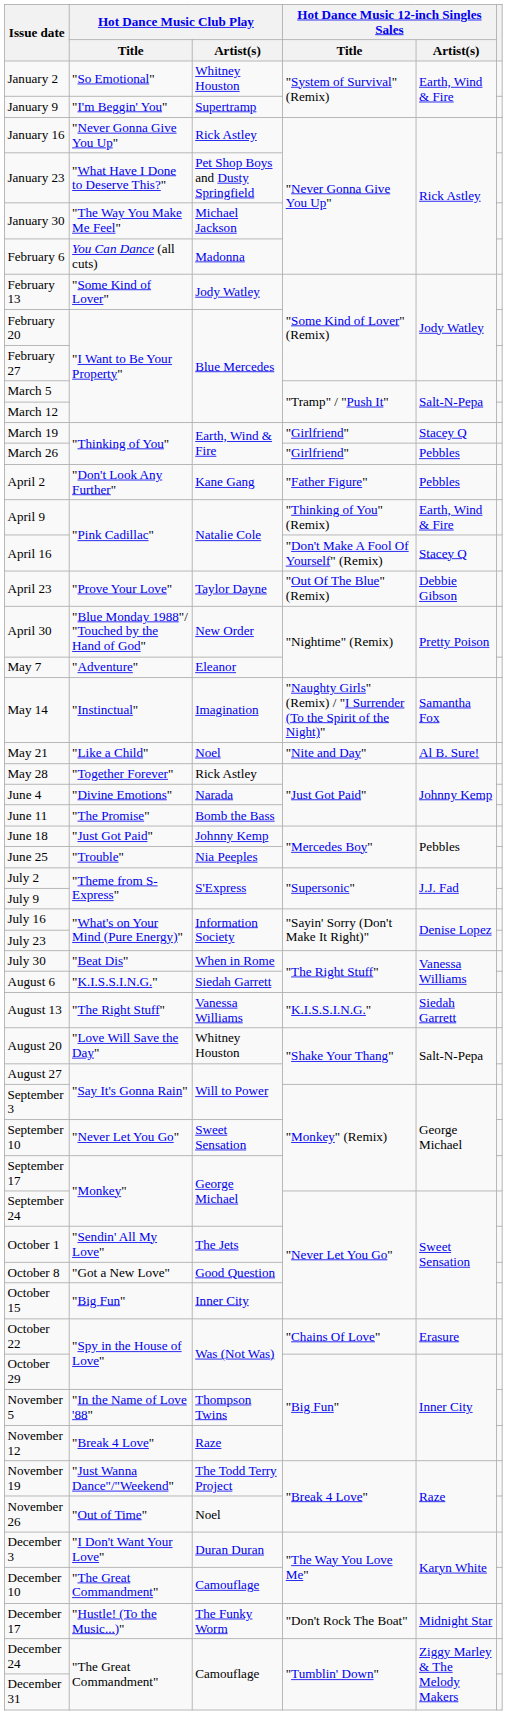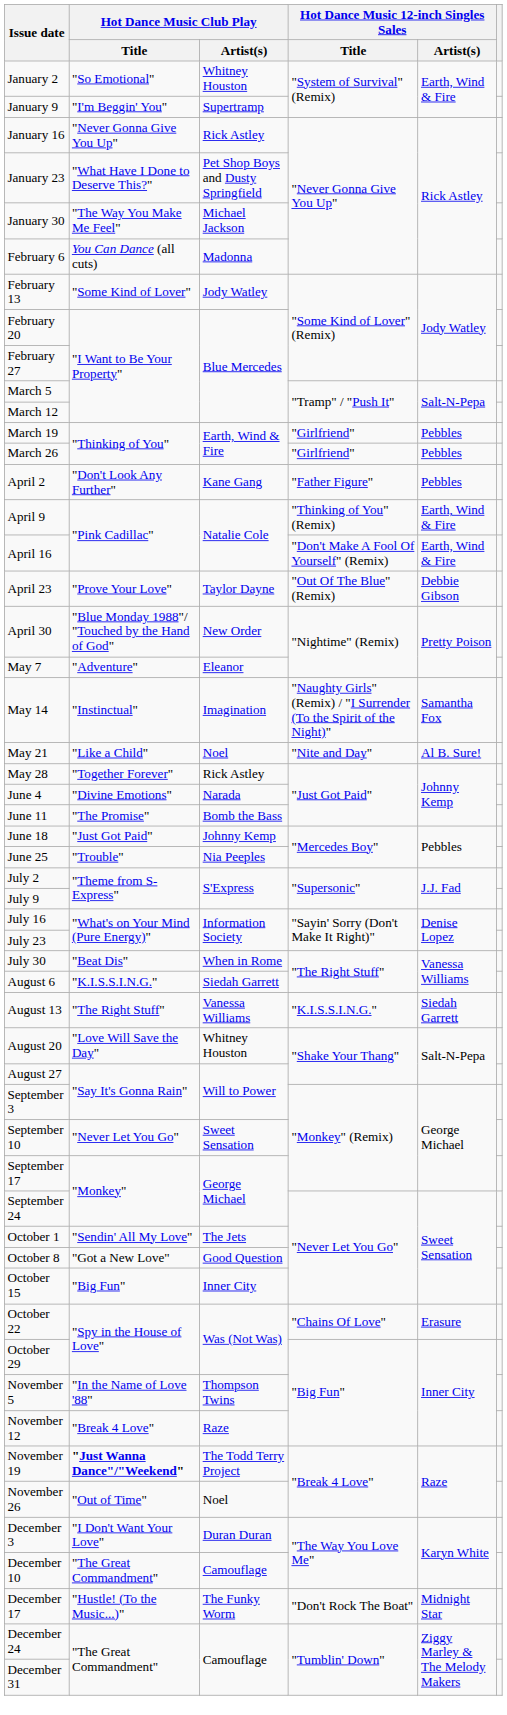 <table class="wikitable sortable plainrowheaders">
 <tr>
 <th scope=col rowspan=2>Issue date</th>
 <th scope=colgroup colspan=2><a href='#'>Hot Dance Music Club Play</a></th>
 <th scope=colgroup colspan=2><a href='#'>Hot Dance Music 12-inch Singles Sales</a></th>
 <th scope=col class=unsortable rowspan=2></th>
 </tr>
 <tr>
 <th scope=col>Title</th>
 <th scope=col>Artist(s)</th>
 <th scope=col>Title</th>
 <th scope=col>Artist(s)</th>
 </tr>
 <tr>
 <td>January 2</td>
 <td>"<a href='#'>So Emotional</a>"</td>
 <td><a href='#'>Whitney Houston</a></td>
 <td rowspan="2">"<a href='#'>System of Survival</a>" (Remix)</td>
 <td rowspan="2"><a href='#'>Earth, Wind & Fire</a></td>
 <td></td>
 </tr>
 <tr>
 <td>January 9</td>
 <td>"<a href='#'>I'm Beggin' You</a>"</td>
 <td><a href='#'>Supertramp</a></td>
 <td></td>
 </tr>
 <tr>
 <td>January 16</td>
 <td>"<a href='#'>Never Gonna Give You Up</a>"</td>
 <td><a href='#'>Rick Astley</a></td>
 <td rowspan="4">"<a href='#'>Never Gonna Give You Up</a>"</td>
 <td rowspan="4"><a href='#'>Rick Astley</a></td>
 <td></td>
 </tr>
 <tr>
 <td>January 23</td>
 <td>"<a href='#'>What Have I Done to Deserve This?</a>"</td>
 <td><a href='#'>Pet Shop Boys</a> and <a href='#'>Dusty Springfield</a></td>
 <td></td>
 </tr>
 <tr>
 <td>January 30</td>
 <td>"<a href='#'>The Way You Make Me Feel</a>"</td>
 <td><a href='#'>Michael Jackson</a></td>
 <td></td>
 </tr>
 <tr>
 <td>February 6</td>
 <td><em><a href='#'>You Can Dance</a></em> (all cuts)</td>
 <td><a href='#'>Madonna</a></td>
 <td></td>
 </tr>
 <tr>
 <td>February 13</td>
 <td>"<a href='#'>Some Kind of Lover</a>"</td>
 <td><a href='#'>Jody Watley</a></td>
 <td rowspan="3">"<a href='#'>Some Kind of Lover</a>" (Remix)</td>
 <td rowspan="3"><a href='#'>Jody Watley</a></td>
 <td></td>
 </tr>
 <tr>
 <td>February 20</td>
 <td rowspan="4">"<a href='#'>I Want to Be Your Property</a>"</td>
 <td rowspan="4"><a href='#'>Blue Mercedes</a></td>
 <td></td>
 </tr>
 <tr>
 <td>February 27</td>
 <td></td>
 </tr>
 <tr>
 <td>March 5</td>
 <td rowspan="2">"Tramp" / "<a href='#'>Push It</a>"</td>
 <td rowspan="2"><a href='#'>Salt-N-Pepa</a></td>
 <td></td>
 </tr>
 <tr>
 <td>March 12</td>
 <td></td>
 </tr>
 <tr>
 <td>March 19</td>
 <td rowspan="2">"<a href='#'>Thinking of You</a>"</td>
 <td rowspan="2"><a href='#'>Earth, Wind & Fire</a></td>
 <td>"<a href='#'>Girlfriend</a>"</td>
-<td><a href='#'>Stacey Q</a></td>
+<td><a href='#'>Pebbles</a></td>
 <td></td>
 </tr>
 <tr>
 <td>March 26</td>
 <td>"<a href='#'>Girlfriend</a>"</td>
 <td><a href='#'>Pebbles</a></td>
 <td></td>
 </tr>
 <tr>
 <td>April 2</td>
 <td>"<a href='#'>Don't Look Any Further</a>"</td>
 <td><a href='#'>Kane Gang</a></td>
 <td>"<a href='#'>Father Figure</a>"</td>
 <td><a href='#'>Pebbles</a></td>
 <td></td>
 </tr>
 <tr>
 <td>April 9</td>
 <td rowspan="2">"<a href='#'>Pink Cadillac</a>"</td>
 <td rowspan="2"><a href='#'>Natalie Cole</a></td>
 <td>"<a href='#'>Thinking of You</a>" (Remix)</td>
 <td><a href='#'>Earth, Wind & Fire</a></td>
 <td></td>
 </tr>
 <tr>
 <td>April 16</td>
 <td>"<a href='#'>Don't Make A Fool Of Yourself</a>" (Remix)</td>
-<td><a href='#'>Stacey Q</a></td>
+<td><a href='#'>Earth, Wind & Fire</a></td>
 <td></td>
 </tr>
 <tr>
 <td>April 23</td>
 <td>"<a href='#'>Prove Your Love</a>"</td>
 <td><a href='#'>Taylor Dayne</a></td>
 <td>"<a href='#'>Out Of The Blue</a>" (Remix)</td>
 <td><a href='#'>Debbie Gibson</a></td>
 <td></td>
 </tr>
 <tr>
 <td>April 30</td>
 <td>"<a href='#'>Blue Monday 1988</a>"/<br>"<a href='#'>Touched by the Hand of God</a>"</td>
 <td><a href='#'>New Order</a></td>
 <td rowspan="2">"Nightime" (Remix)</td>
 <td rowspan="2"><a href='#'>Pretty Poison</a></td>
 <td></td>
 </tr>
 <tr>
 <td>May 7</td>
 <td>"<a href='#'>Adventure</a>"</td>
 <td><a href='#'>Eleanor</a></td>
 <td></td>
 </tr>
 <tr>
 <td>May 14</td>
 <td>"<a href='#'>Instinctual</a>"</td>
 <td><a href='#'>Imagination</a></td>
 <td>"<a href='#'>Naughty Girls</a>" (Remix) / "<a href='#'>I Surrender (To the Spirit of the Night)</a>"</td>
 <td><a href='#'>Samantha Fox</a></td>
 <td></td>
 </tr>
 <tr>
 <td>May 21</td>
 <td>"<a href='#'>Like a Child</a>"</td>
 <td><a href='#'>Noel</a></td>
 <td>"<a href='#'>Nite and Day</a>"</td>
 <td><a href='#'>Al B. Sure!</a></td>
 <td></td>
 </tr>
 <tr>
 <td>May 28</td>
 <td>"<a href='#'>Together Forever</a>"</td>
 <td>Rick Astley</td>
 <td rowspan="3">"<a href='#'>Just Got Paid</a>"</td>
 <td rowspan="3"><a href='#'>Johnny Kemp</a></td>
 <td></td>
 </tr>
 <tr>
 <td>June 4</td>
 <td>"<a href='#'>Divine Emotions</a>"</td>
 <td><a href='#'>Narada</a></td>
 <td></td>
 </tr>
 <tr>
 <td>June 11</td>
 <td>"<a href='#'>The Promise</a>"</td>
 <td><a href='#'>Bomb the Bass</a></td>
 <td></td>
 </tr>
 <tr>
 <td>June 18</td>
 <td>"<a href='#'>Just Got Paid</a>"</td>
 <td><a href='#'>Johnny Kemp</a></td>
 <td rowspan="2">"<a href='#'>Mercedes Boy</a>"</td>
 <td rowspan="2">Pebbles</td>
 <td></td>
 </tr>
 <tr>
 <td>June 25</td>
 <td>"<a href='#'>Trouble</a>"</td>
 <td><a href='#'>Nia Peeples</a></td>
 <td></td>
 </tr>
 <tr>
 <td>July 2</td>
 <td rowspan="2">"<a href='#'>Theme from S-Express</a>"</td>
 <td rowspan="2"><a href='#'>S'Express</a></td>
 <td rowspan="2">"<a href='#'>Supersonic</a>"</td>
 <td rowspan="2"><a href='#'>J.J. Fad</a></td>
 <td></td>
 </tr>
 <tr>
 <td>July 9</td>
 <td></td>
 </tr>
 <tr>
 <td>July 16</td>
 <td rowspan="2">"<a href='#'>What's on Your Mind (Pure Energy)</a>"</td>
 <td rowspan="2"><a href='#'>Information Society</a></td>
 <td rowspan="2">"Sayin' Sorry (Don't Make It Right)"</td>
 <td rowspan="2"><a href='#'>Denise Lopez</a></td>
 <td></td>
 </tr>
 <tr>
 <td>July 23</td>
 <td></td>
 </tr>
 <tr>
 <td>July 30</td>
 <td>"<a href='#'>Beat Dis</a>"</td>
 <td><a href='#'>When in Rome</a></td>
 <td rowspan="2">"<a href='#'>The Right Stuff</a>"</td>
 <td rowspan="2"><a href='#'>Vanessa Williams</a></td>
 <td></td>
 </tr>
 <tr>
 <td>August 6</td>
 <td>"<a href='#'>K.I.S.S.I.N.G.</a>"</td>
 <td><a href='#'>Siedah Garrett</a></td>
 <td></td>
 </tr>
 <tr>
 <td>August 13</td>
 <td>"<a href='#'>The Right Stuff</a>"</td>
 <td><a href='#'>Vanessa Williams</a></td>
 <td>"<a href='#'>K.I.S.S.I.N.G.</a>"</td>
 <td><a href='#'>Siedah Garrett</a></td>
 <td></td>
 </tr>
 <tr>
 <td>August 20</td>
 <td>"<a href='#'>Love Will Save the Day</a>"</td>
 <td>Whitney Houston</td>
 <td rowspan="2">"<a href='#'>Shake Your Thang</a>"</td>
 <td rowspan="2">Salt-N-Pepa</td>
 <td></td>
 </tr>
 <tr>
 <td>August 27</td>
 <td rowspan="2">"<a href='#'>Say It's Gonna Rain</a>"</td>
 <td rowspan="2"><a href='#'>Will to Power</a></td>
 <td></td>
 </tr>
 <tr>
 <td>September 3</td>
 <td rowspan="3">"<a href='#'>Monkey</a>" (Remix)</td>
 <td rowspan="3">George Michael</td>
 <td></td>
 </tr>
 <tr>
 <td>September 10</td>
 <td>"<a href='#'>Never Let You Go</a>"</td>
 <td><a href='#'>Sweet Sensation</a></td>
 <td></td>
 </tr>
 <tr>
 <td>September 17</td>
 <td rowspan="2">"<a href='#'>Monkey</a>"</td>
 <td rowspan="2"><a href='#'>George Michael</a></td>
 <td></td>
 </tr>
 <tr>
 <td>September 24</td>
 <td rowspan="4">"<a href='#'>Never Let You Go</a>"</td>
 <td rowspan="4"><a href='#'>Sweet Sensation</a></td>
 <td></td>
 </tr>
 <tr>
 <td>October 1</td>
 <td>"<a href='#'>Sendin' All My Love</a>"</td>
 <td><a href='#'>The Jets</a></td>
 <td></td>
 </tr>
 <tr>
 <td>October 8</td>
 <td>"Got a New Love"</td>
 <td><a href='#'>Good Question</a></td>
 <td></td>
 </tr>
 <tr>
 <td>October 15</td>
 <td>"<a href='#'>Big Fun</a>"</td>
 <td><a href='#'>Inner City</a></td>
 <td></td>
 </tr>
 <tr>
 <td>October 22</td>
 <td rowspan="2">"<a href='#'>Spy in the House of Love</a>"</td>
 <td rowspan="2"><a href='#'>Was (Not Was)</a></td>
 <td>"<a href='#'>Chains Of Love</a>"</td>
 <td><a href='#'>Erasure</a></td>
 <td></td>
 </tr>
 <tr>
 <td>October 29</td>
 <td rowspan="3">"<a href='#'>Big Fun</a>"</td>
 <td rowspan="3"><a href='#'>Inner City</a></td>
 <td></td>
 </tr>
 <tr>
 <td>November 5</td>
 <td>"<a href='#'>In the Name of Love '88</a>"</td>
 <td><a href='#'>Thompson Twins</a></td>
 <td></td>
 </tr>
 <tr>
 <td>November 12</td>
 <td>"<a href='#'>Break 4 Love</a>"</td>
 <td><a href='#'>Raze</a></td>
 <td></td>
 </tr>
 <tr>
 <td>November 19</td>
-<td>"<a href='#'>Just Wanna Dance"/"Weekend</a>"</td>
+<td><strong>"<a href='#'>Just Wanna Dance"/"Weekend</a>"</strong></td>
 <td><a href='#'>The Todd Terry Project</a></td>
 <td rowspan="2">"<a href='#'>Break 4 Love</a>"</td>
 <td rowspan="2"><a href='#'>Raze</a></td>
 <td></td>
 </tr>
 <tr>
 <td>November 26</td>
 <td>"<a href='#'>Out of Time</a>"</td>
 <td>Noel</td>
 <td></td>
 </tr>
 <tr>
 <td>December 3</td>
 <td>"<a href='#'>I Don't Want Your Love</a>"</td>
 <td><a href='#'>Duran Duran</a></td>
 <td rowspan="2">"<a href='#'>The Way You Love Me</a>"</td>
 <td rowspan="2"><a href='#'>Karyn White</a></td>
 <td></td>
 </tr>
 <tr>
 <td>December 10</td>
 <td>"<a href='#'>The Great Commandment</a>"</td>
 <td><a href='#'>Camouflage</a></td>
 <td></td>
 </tr>
 <tr>
 <td>December 17</td>
 <td>"<a href='#'>Hustle! (To the Music...)</a>"</td>
 <td><a href='#'>The Funky Worm</a></td>
 <td>"Don't Rock The Boat"</td>
 <td><a href='#'>Midnight Star</a></td>
 <td></td>
 </tr>
 <tr>
 <td>December 24</td>
 <td rowspan="2">"The Great Commandment"</td>
 <td rowspan="2">Camouflage</td>
 <td rowspan="2">"<a href='#'>Tumblin' Down</a>"</td>
 <td rowspan="2"><a href='#'>Ziggy Marley & The Melody Makers</a></td>
 <td></td>
 </tr>
 <tr>
 <td>December 31</td>
 <td></td>
 </tr>
 </table>
